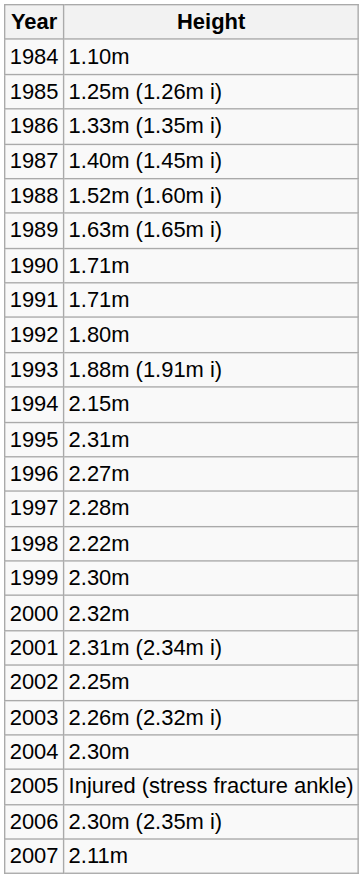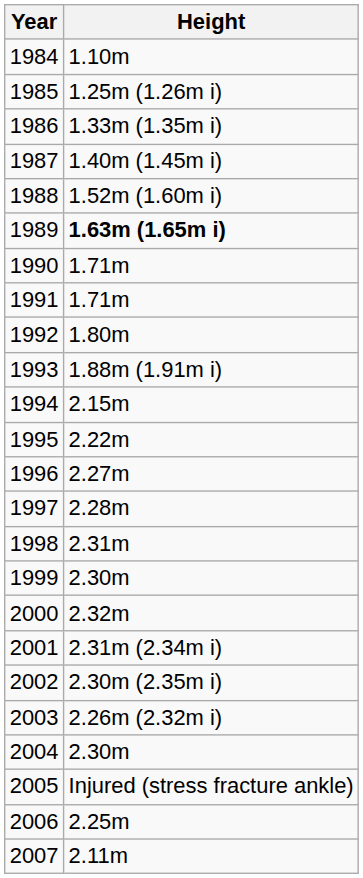 <table class="wikitable">
 <tr>
 <th>Year</th>
 <th>Height</th>
 </tr>
 <tr>
 <td>1984</td>
 <td>1.10m</td>
 </tr>
 <tr>
 <td>1985</td>
 <td>1.25m (1.26m i)</td>
 </tr>
 <tr>
 <td>1986</td>
 <td>1.33m (1.35m i)</td>
 </tr>
 <tr>
 <td>1987</td>
 <td>1.40m (1.45m i)</td>
 </tr>
 <tr>
 <td>1988</td>
 <td>1.52m (1.60m i)</td>
 </tr>
 <tr>
 <td>1989</td>
-<td>1.63m (1.65m i)</td>
+<td><strong>1.63m (1.65m i)</strong></td>
 </tr>
 <tr>
 <td>1990</td>
 <td>1.71m</td>
 </tr>
 <tr>
 <td>1991</td>
 <td>1.71m</td>
 </tr>
 <tr>
 <td>1992</td>
 <td>1.80m</td>
 </tr>
 <tr>
 <td>1993</td>
 <td>1.88m (1.91m i)</td>
 </tr>
 <tr>
 <td>1994</td>
 <td>2.15m</td>
 </tr>
 <tr>
 <td>1995</td>
-<td>2.31m</td>
+<td>2.22m</td>
 </tr>
 <tr>
 <td>1996</td>
 <td>2.27m</td>
 </tr>
 <tr>
 <td>1997</td>
 <td>2.28m</td>
 </tr>
 <tr>
 <td>1998</td>
-<td>2.22m</td>
+<td>2.31m</td>
 </tr>
 <tr>
 <td>1999</td>
 <td>2.30m</td>
 </tr>
 <tr>
 <td>2000</td>
 <td>2.32m</td>
 </tr>
 <tr>
 <td>2001</td>
 <td>2.31m (2.34m i)</td>
 </tr>
 <tr>
 <td>2002</td>
-<td>2.25m</td>
+<td>2.30m (2.35m i)</td>
 </tr>
 <tr>
 <td>2003</td>
 <td>2.26m (2.32m i)</td>
 </tr>
 <tr>
 <td>2004</td>
 <td>2.30m</td>
 </tr>
 <tr>
 <td>2005</td>
 <td>Injured (stress fracture ankle)</td>
 </tr>
 <tr>
 <td>2006</td>
-<td>2.30m (2.35m i)</td>
+<td>2.25m</td>
 </tr>
 <tr>
 <td>2007</td>
 <td>2.11m</td>
 </tr>
 </table>
